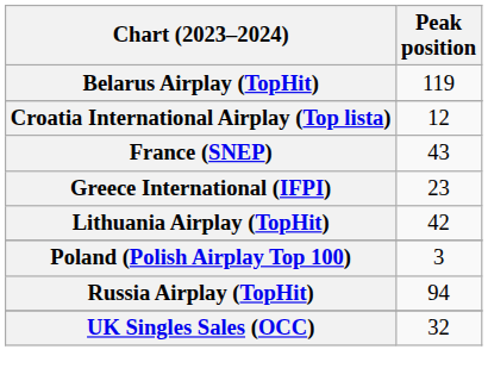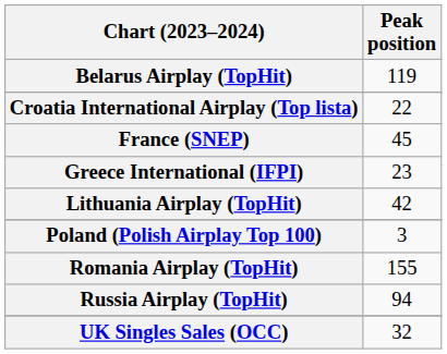 <table class="wikitable sortable plainrowheaders" style="text-align:center">
 <tr>
 <th scope="col">Chart (2023–2024)</th>
 <th scope="col">Peak<br>position</th>
 </tr>
 <tr>
 <th scope="row">Belarus Airplay (<a href='#'>TopHit</a>)</th>
 <td>119</td>
 </tr>
 <tr>
 </tr>
 <tr>
 </tr>
 <tr>
 </tr>
 <tr>
 <th scope="row">Croatia International Airplay (<a href='#'>Top lista</a>)</th>
-<td>12</td>
+<td>22</td>
 </tr>
 <tr>
 <th scope="row">France (<a href='#'>SNEP</a>)</th>
-<td>43</td>
+<td>45</td>
 </tr>
 <tr>
 <th scope="row">Greece International (<a href='#'>IFPI</a>)</th>
 <td>23</td>
 </tr>
 <tr>
 <th scope="row">Lithuania Airplay (<a href='#'>TopHit</a>)</th>
 <td>42</td>
 </tr>
 <tr>
 </tr>
 <tr>
 </tr>
 <tr>
 </tr>
 <tr>
 <th scope="row">Poland (<a href='#'>Polish Airplay Top 100</a>)</th>
 <td>3</td>
 </tr>
 <tr>
+<th scope="row">Romania Airplay (<a href='#'>TopHit</a>)</th>
+<td>155</td>
+</tr>
+<tr>
 <th scope="row">Russia Airplay (<a href='#'>TopHit</a>)</th>
 <td>94</td>
 </tr>
 <tr>
 </tr>
 <tr>
 </tr>
 <tr>
 </tr>
 <tr>
 <th scope="row"><a href='#'>UK Singles Sales</a> (<a href='#'>OCC</a>)</th>
 <td>32</td>
 </tr>
 </table>
